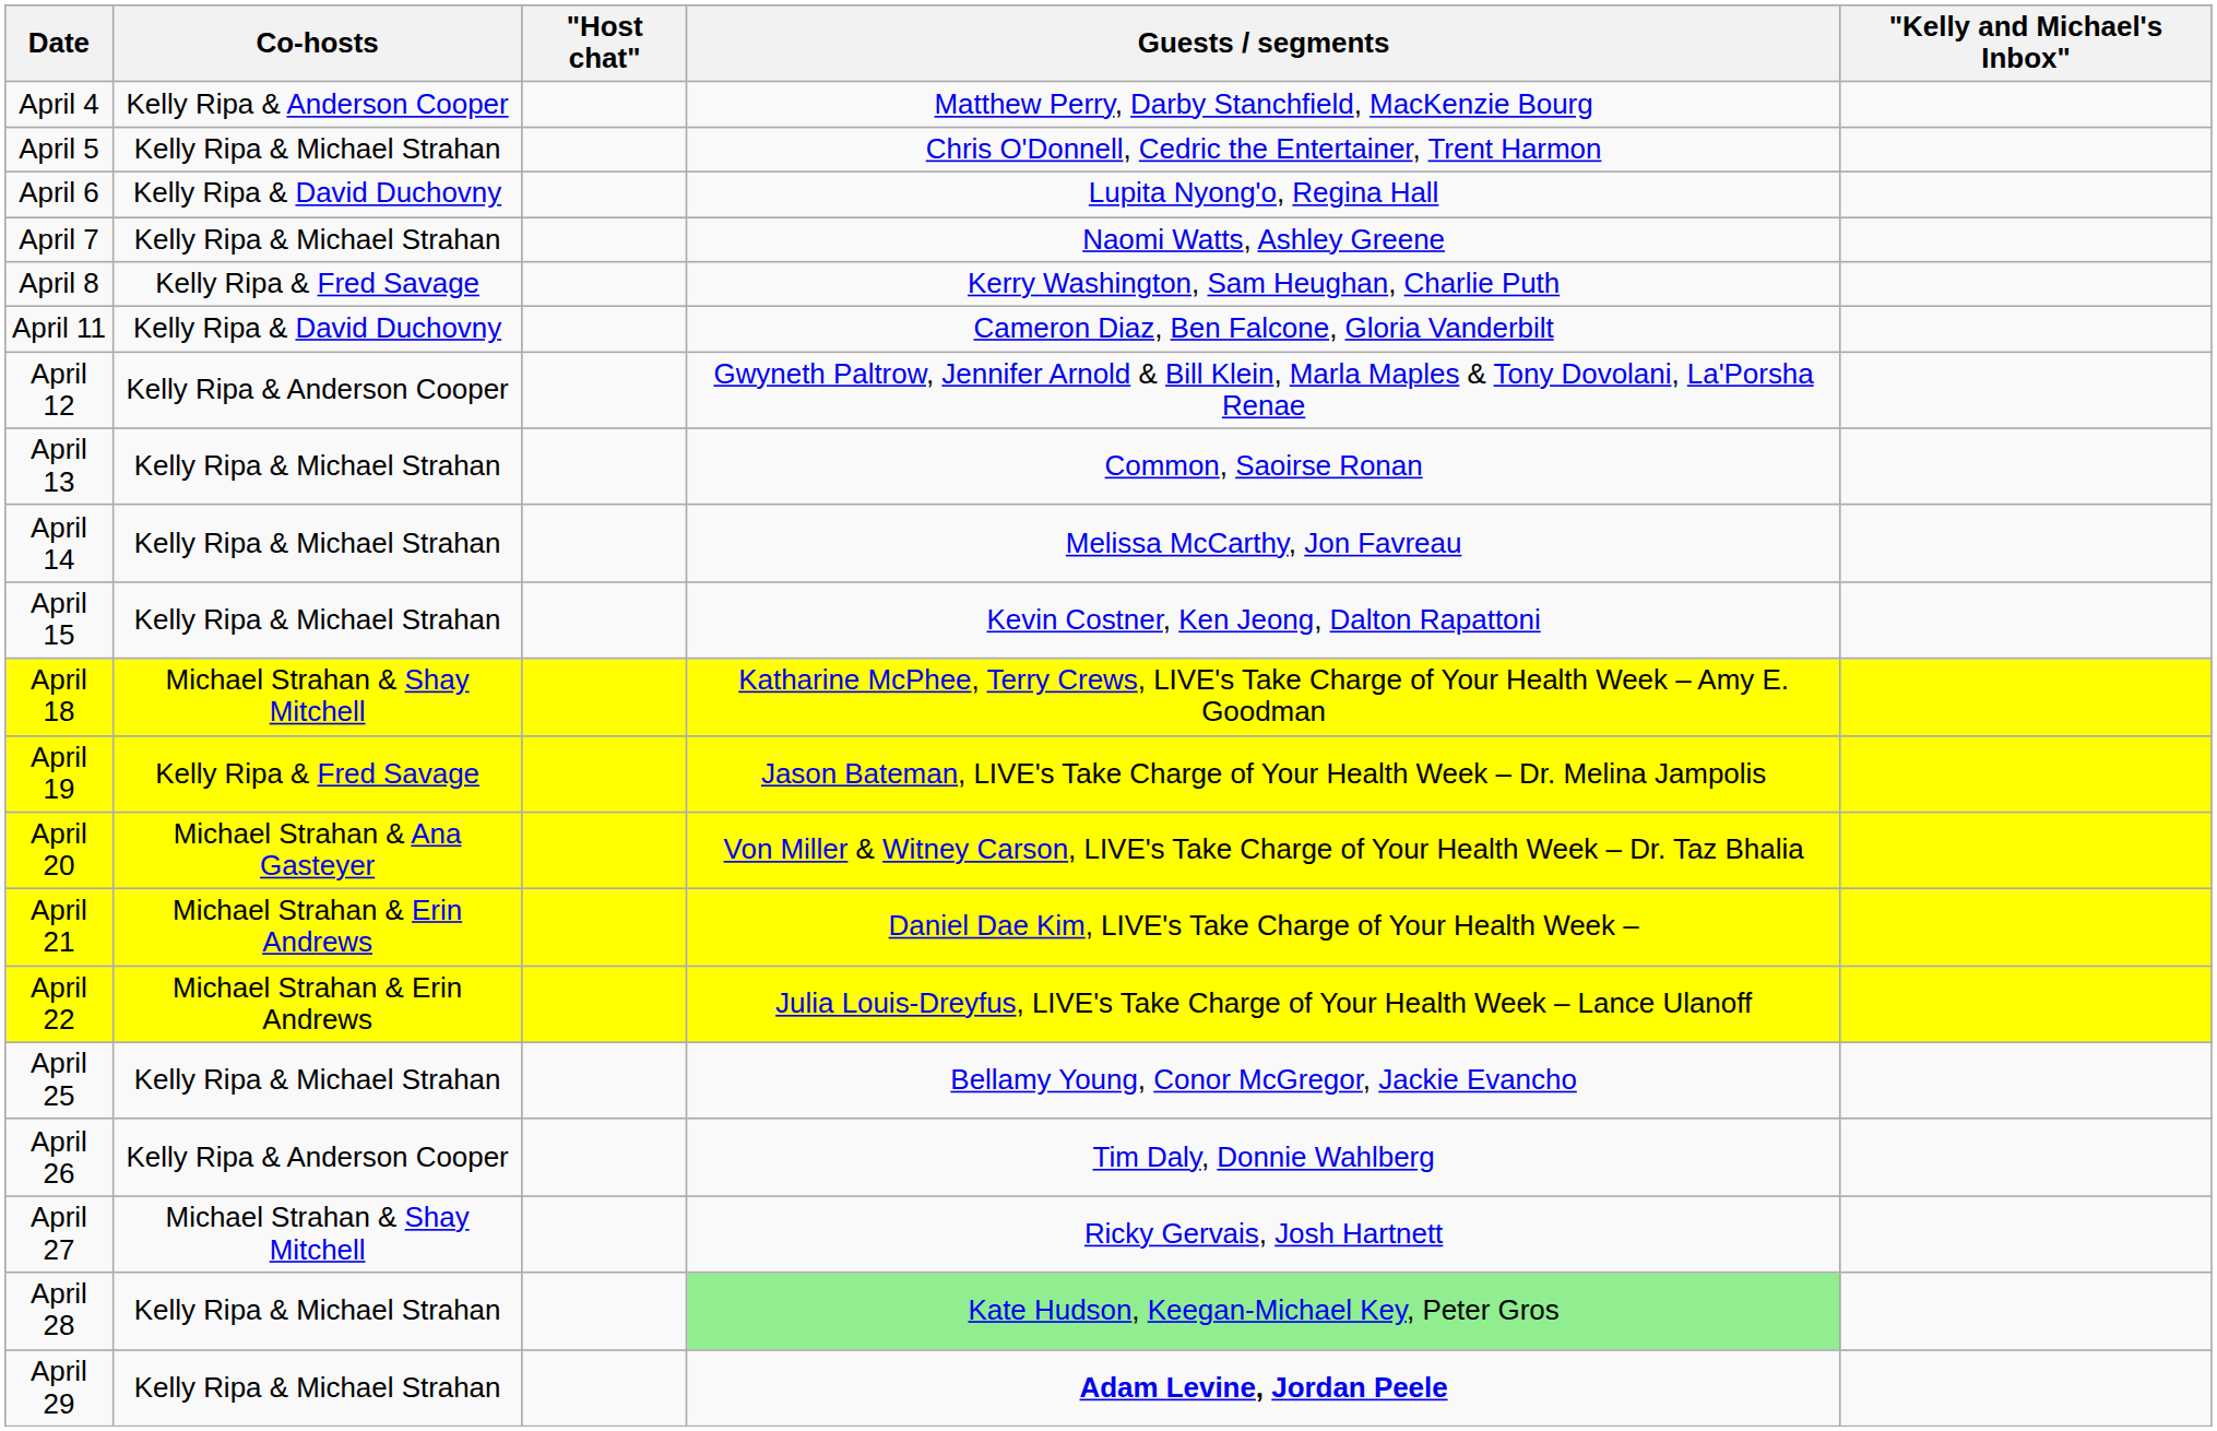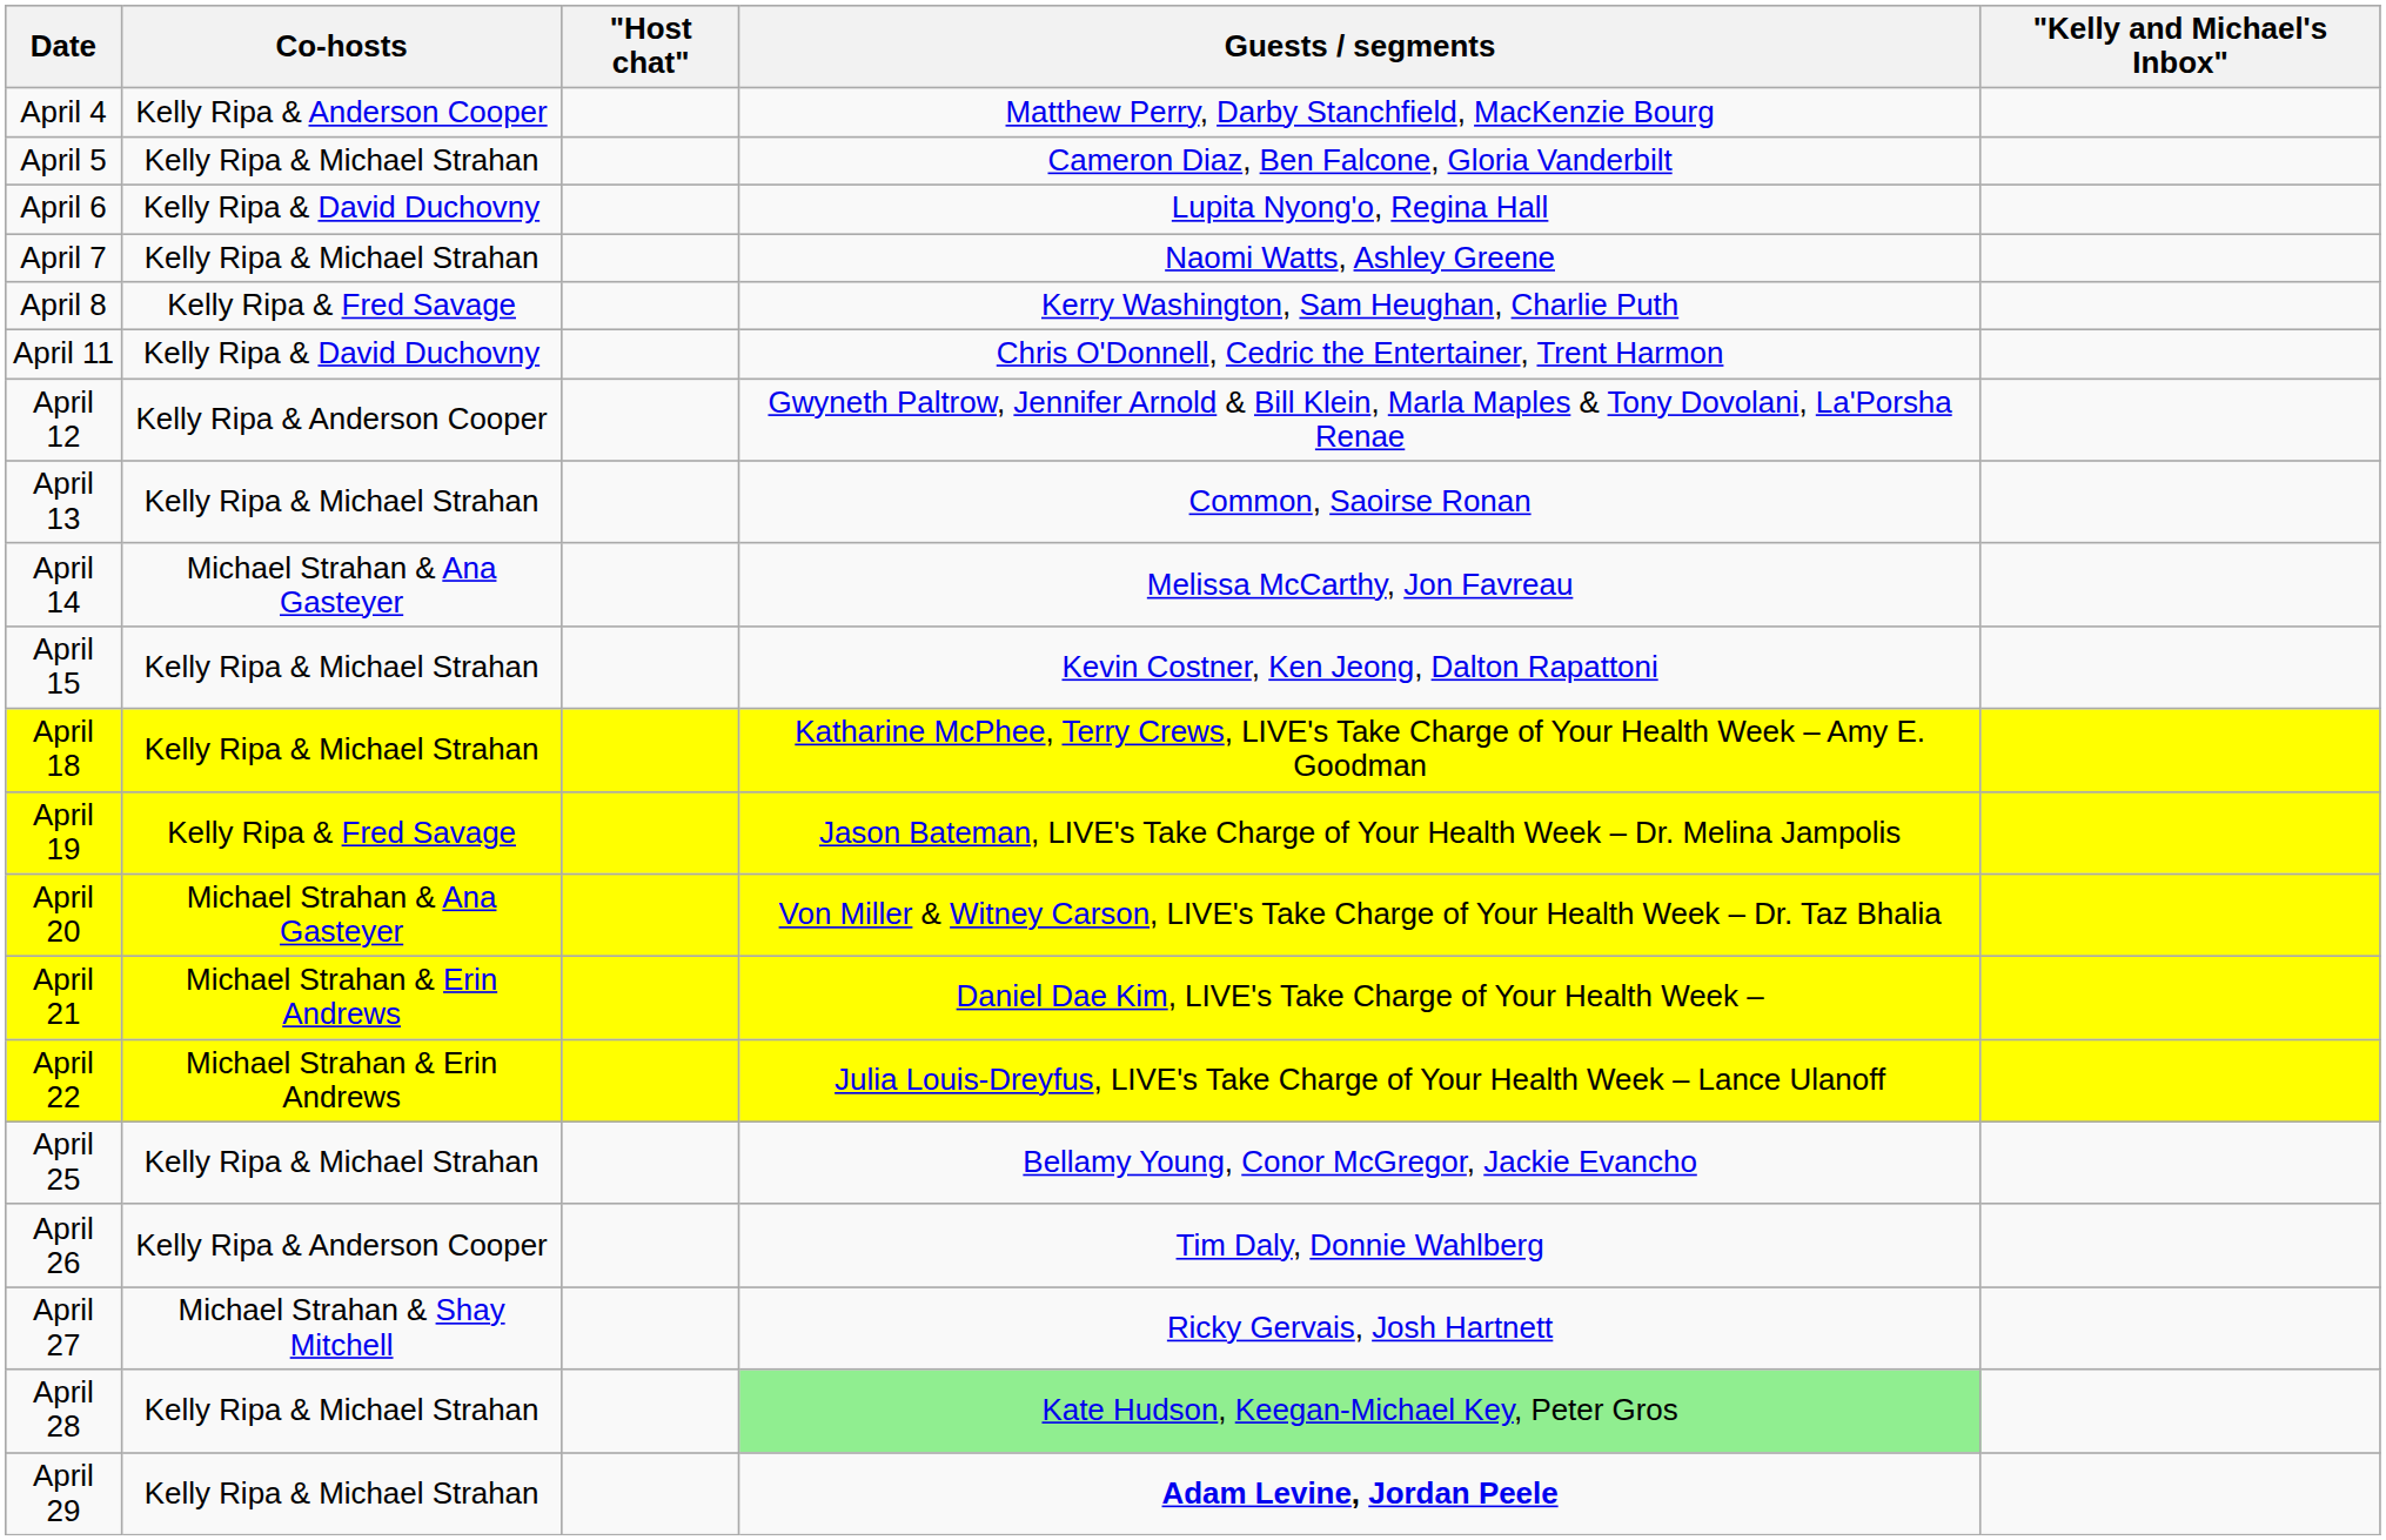 <table class="wikitable sortable" style="text-align:center;">
 <tr>
 <th>Date</th>
 <th>Co-hosts</th>
 <th>"Host chat"</th>
 <th>Guests / segments</th>
 <th>"Kelly and Michael's Inbox"</th>
 </tr>
 <tr>
 <td>April 4</td>
 <td>Kelly Ripa & <a href='#'>Anderson Cooper</a></td>
 <td></td>
 <td><a href='#'>Matthew Perry</a>, <a href='#'>Darby Stanchfield</a>, <a href='#'>MacKenzie Bourg</a></td>
 <td></td>
 </tr>
 <tr>
 <td>April 5</td>
 <td>Kelly Ripa & Michael Strahan</td>
 <td></td>
-<td><a href='#'>Chris O'Donnell</a>, <a href='#'>Cedric the Entertainer</a>, <a href='#'>Trent Harmon</a></td>
+<td><a href='#'>Cameron Diaz</a>, <a href='#'>Ben Falcone</a>, <a href='#'>Gloria Vanderbilt</a></td>
 <td></td>
 </tr>
 <tr>
 <td>April 6</td>
 <td>Kelly Ripa & <a href='#'>David Duchovny</a></td>
 <td></td>
 <td><a href='#'>Lupita Nyong'o</a>, <a href='#'>Regina Hall</a></td>
 <td></td>
 </tr>
 <tr>
 <td>April 7</td>
 <td>Kelly Ripa & Michael Strahan</td>
 <td></td>
 <td><a href='#'>Naomi Watts</a>, <a href='#'>Ashley Greene</a></td>
 <td></td>
 </tr>
 <tr>
 <td>April 8</td>
 <td>Kelly Ripa & <a href='#'>Fred Savage</a></td>
 <td></td>
 <td><a href='#'>Kerry Washington</a>, <a href='#'>Sam Heughan</a>, <a href='#'>Charlie Puth</a></td>
 <td></td>
 </tr>
 <tr>
 <td>April 11</td>
 <td>Kelly Ripa & <a href='#'>David Duchovny</a></td>
 <td></td>
-<td><a href='#'>Cameron Diaz</a>, <a href='#'>Ben Falcone</a>, <a href='#'>Gloria Vanderbilt</a></td>
+<td><a href='#'>Chris O'Donnell</a>, <a href='#'>Cedric the Entertainer</a>, <a href='#'>Trent Harmon</a></td>
 <td></td>
 </tr>
 <tr>
 <td>April 12</td>
 <td>Kelly Ripa & Anderson Cooper</td>
 <td></td>
 <td><a href='#'>Gwyneth Paltrow</a>, <a href='#'>Jennifer Arnold</a> & <a href='#'>Bill Klein</a>, <a href='#'>Marla Maples</a> & <a href='#'>Tony Dovolani</a>, <a href='#'>La'Porsha Renae</a></td>
 <td></td>
 </tr>
 <tr>
 <td>April 13</td>
 <td>Kelly Ripa & Michael Strahan</td>
 <td></td>
 <td><a href='#'>Common</a>, <a href='#'>Saoirse Ronan</a></td>
 <td></td>
 </tr>
 <tr>
 <td>April 14</td>
-<td>Kelly Ripa & Michael Strahan</td>
+<td>Michael Strahan & <a href='#'>Ana Gasteyer</a></td>
 <td></td>
 <td><a href='#'>Melissa McCarthy</a>, <a href='#'>Jon Favreau</a></td>
 <td></td>
 </tr>
 <tr>
 <td>April 15</td>
 <td>Kelly Ripa & Michael Strahan</td>
 <td></td>
 <td><a href='#'>Kevin Costner</a>, <a href='#'>Ken Jeong</a>, <a href='#'>Dalton Rapattoni</a></td>
 <td></td>
 </tr>
 <tr style="background:yellow;">
 <td>April 18</td>
-<td>Michael Strahan & <a href='#'>Shay Mitchell</a></td>
+<td>Kelly Ripa & Michael Strahan</td>
 <td></td>
 <td><a href='#'>Katharine McPhee</a>, <a href='#'>Terry Crews</a>, LIVE's Take Charge of Your Health Week – Amy E. Goodman</td>
 <td></td>
 </tr>
 <tr style="background:yellow;">
 <td>April 19</td>
 <td>Kelly Ripa & <a href='#'>Fred Savage</a></td>
 <td></td>
 <td><a href='#'>Jason Bateman</a>, LIVE's Take Charge of Your Health Week – Dr. Melina Jampolis</td>
 <td></td>
 </tr>
 <tr style="background:yellow;">
 <td>April 20</td>
 <td>Michael Strahan & <a href='#'>Ana Gasteyer</a></td>
 <td></td>
 <td><a href='#'>Von Miller</a> & <a href='#'>Witney Carson</a>, LIVE's Take Charge of Your Health Week – Dr. Taz Bhalia</td>
 <td></td>
 </tr>
 <tr style="background:yellow;">
 <td>April 21</td>
 <td>Michael Strahan & <a href='#'>Erin Andrews</a></td>
 <td></td>
 <td><a href='#'>Daniel Dae Kim</a>, LIVE's Take Charge of Your Health Week –</td>
 <td></td>
 </tr>
 <tr style="background:yellow;">
 <td>April 22</td>
 <td>Michael Strahan & Erin Andrews</td>
 <td></td>
 <td><a href='#'>Julia Louis-Dreyfus</a>, LIVE's Take Charge of Your Health Week – Lance Ulanoff</td>
 <td></td>
 </tr>
 <tr>
 <td>April 25</td>
 <td>Kelly Ripa & Michael Strahan</td>
 <td></td>
 <td><a href='#'>Bellamy Young</a>, <a href='#'>Conor McGregor</a>, <a href='#'>Jackie Evancho</a></td>
 <td></td>
 </tr>
 <tr>
 <td>April 26</td>
 <td>Kelly Ripa & Anderson Cooper</td>
 <td></td>
 <td><a href='#'>Tim Daly</a>, <a href='#'>Donnie Wahlberg</a></td>
 <td></td>
 </tr>
 <tr>
 <td>April 27</td>
 <td>Michael Strahan & <a href='#'>Shay Mitchell</a></td>
 <td></td>
 <td><a href='#'>Ricky Gervais</a>, <a href='#'>Josh Hartnett</a></td>
 <td></td>
 </tr>
 <tr>
 <td>April 28</td>
 <td>Kelly Ripa & Michael Strahan</td>
 <td></td>
 <td style="background: lightgreen;"><a href='#'>Kate Hudson</a>, <a href='#'>Keegan-Michael Key</a>, Peter Gros</td>
 <td></td>
 </tr>
 <tr>
 <td>April 29</td>
 <td>Kelly Ripa & Michael Strahan</td>
 <td></td>
 <td><strong><a href='#'>Adam Levine</a>, <a href='#'>Jordan Peele</a></strong></td>
 <td></td>
 </tr>
 </table>
